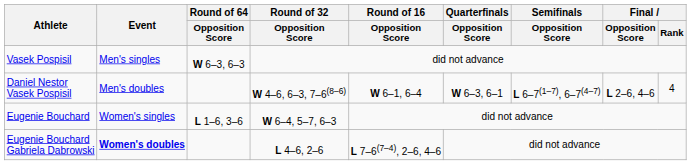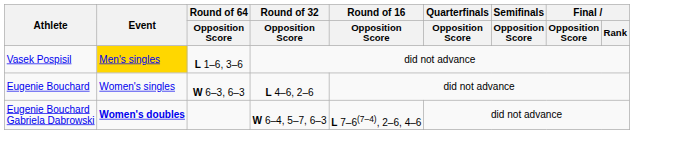 <table class=wikitable style="font-size:90%">
 <tr>
 <th rowspan="2">Athlete</th>
 <th rowspan="2">Event</th>
 <th>Round of 64</th>
 <th>Round of 32</th>
 <th>Round of 16</th>
 <th>Quarterfinals</th>
 <th>Semifinals</th>
 <th colspan=2>Final / </th>
 </tr>
 <tr style="font-size:95%">
 <th>Opposition<br>Score</th>
 <th>Opposition<br>Score</th>
 <th>Opposition<br>Score</th>
 <th>Opposition<br>Score</th>
 <th>Opposition<br>Score</th>
 <th>Opposition<br>Score</th>
 <th>Rank</th>
 </tr>
 <tr align=center>
 <td align=left><a href='#'>Vasek Pospisil</a></td>
-<td align=left><a href='#'>Men's singles</a></td>
-<td><br><strong>W</strong> 6–3, 6–3</td>
+<td align=left style="background: gold;"><a href='#'>Men's singles</a></td>
+<td><br><strong>L</strong> 1–6, 3–6</td>
 <td colspan="6">did not advance</td>
-</tr>
-<tr align=center>
-<td align=left><a href='#'>Daniel Nestor</a><br><a href='#'>Vasek Pospisil</a></td>
-<td align=left><a href='#'>Men's doubles</a></td>
-<td></td>
-<td><br><strong>W</strong> 4–6, 6–3, 7–6<sup>(8–6)</sup></td>
-<td><br><strong>W</strong> 6–1, 6–4</td>
-<td><br><strong>W</strong> 6–3, 6–1</td>
-<td><br><strong>L</strong> 6–7<sup>(1–7)</sup>, 6–7<sup>(4–7)</sup></td>
-<td><br><strong>L</strong> 2–6, 4–6</td>
-<td>4</td>
 </tr>
 <tr align=center>
 <td align=left><a href='#'>Eugenie Bouchard</a></td>
 <td align=left><a href='#'>Women's singles</a></td>
-<td><br><strong>L</strong> 1–6, 3–6</td>
-<td><br><strong>W</strong> 6–4, 5–7, 6–3</td>
+<td><br><strong>W</strong> 6–3, 6–3</td>
+<td><br><strong>L</strong> 4–6, 2–6</td>
 <td colspan=5>did not advance</td>
 </tr>
 <tr align=center>
 <td align=left><a href='#'>Eugenie Bouchard</a><br><a href='#'>Gabriela Dabrowski</a></td>
 <td align=left><strong><a href='#'>Women's doubles</a></strong></td>
 <td></td>
-<td><br><strong>L</strong> 4–6, 2–6</td>
+<td><br><strong>W</strong> 6–4, 5–7, 6–3</td>
 <td><br><strong>L</strong> 7–6<sup>(7–4)</sup>, 2–6, 4–6</td>
 <td colspan=4>did not advance</td>
 </tr>
 </table>
